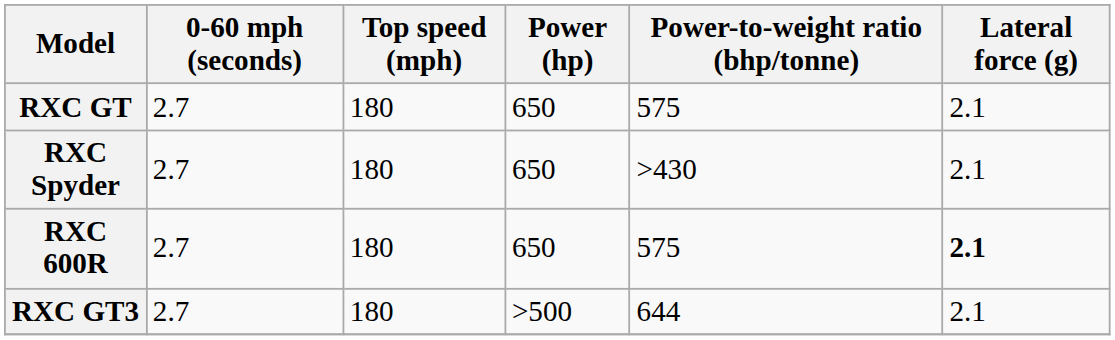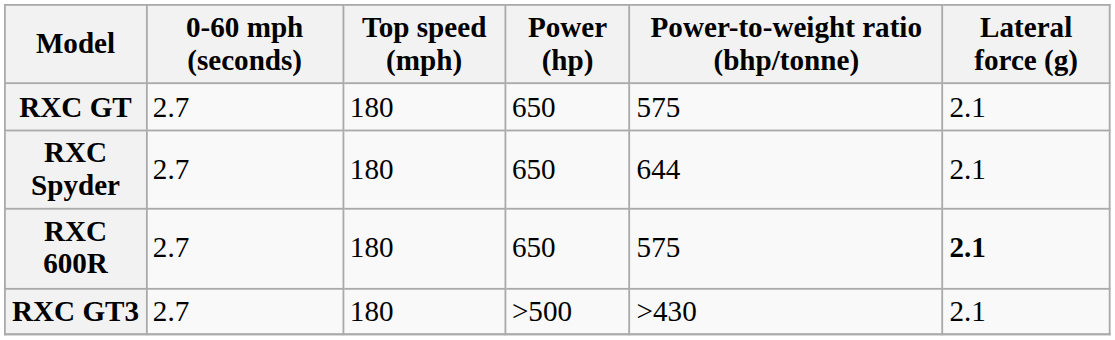 <table border="1" class="wikitable">
 <tr>
 <th>Model</th>
 <th>0-60 mph (seconds)</th>
 <th>Top speed (mph)</th>
 <th>Power (hp)</th>
 <th>Power-to-weight ratio (bhp/tonne)</th>
 <th>Lateral force (g)</th>
 </tr>
 <tr>
 <th>RXC GT</th>
 <td>2.7</td>
 <td>180</td>
 <td>650</td>
 <td>575</td>
 <td>2.1</td>
 </tr>
 <tr>
 <th>RXC Spyder</th>
 <td>2.7</td>
 <td>180</td>
 <td>650</td>
-<td>>430</td>
+<td>644</td>
 <td>2.1</td>
 </tr>
 <tr>
 <th>RXC 600R</th>
 <td>2.7</td>
 <td>180</td>
 <td>650</td>
 <td>575</td>
 <td><strong>2.1</strong></td>
 </tr>
 <tr>
 <th>RXC GT3</th>
 <td>2.7</td>
 <td>180</td>
 <td>>500</td>
-<td>644</td>
+<td>>430</td>
 <td>2.1</td>
 </tr>
 <tr>
 </tr>
 </table>
